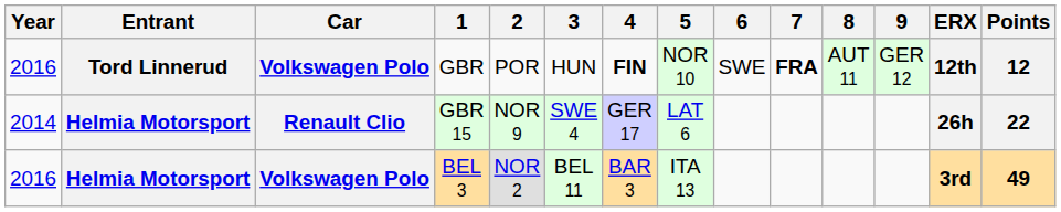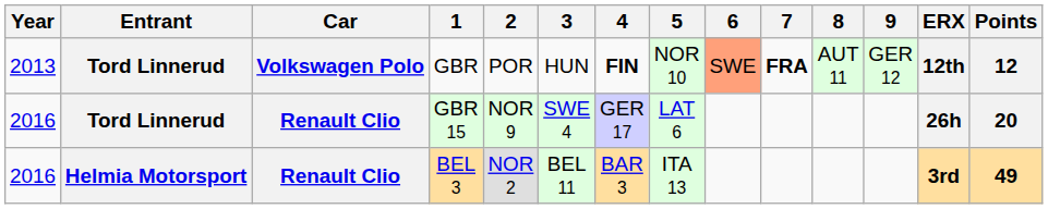 <table class="wikitable" border="1" style="text-align:center; font-size:90%;">
 <tr valign="top">
 <th>Year</th>
 <th>Entrant</th>
 <th>Car</th>
 <th>1</th>
 <th>2</th>
 <th>3</th>
 <th>4</th>
 <th>5</th>
 <th>6</th>
 <th>7</th>
 <th>8</th>
 <th>9</th>
 <th>ERX</th>
 <th>Points</th>
 </tr>
 <tr>
-<td><a href='#'>2016</a></td>
+<td><a href='#'>2013</a></td>
 <th>Tord Linnerud</th>
 <th><a href='#'>Volkswagen Polo</a></th>
 <td>GBR<br><small></small></td>
 <td>POR<br><small></small></td>
 <td>HUN<br><small></small></td>
 <td><strong>FIN<br><small></small></strong></td>
 <td style="background:#DFFFDF;">NOR<br><small>10</small></td>
-<td>SWE<br><small></small></td>
+<td style="background: lightsalmon;">SWE<br><small></small></td>
 <td><strong>FRA<br><small></small></strong></td>
 <td style="background:#DFFFDF;">AUT<br><small>11</small></td>
 <td style="background:#DFFFDF;">GER<br><small>12</small></td>
 <th>12th</th>
 <th>12</th>
 </tr>
 <tr>
-<td><a href='#'>2014</a></td>
-<th><a href='#'>Helmia Motorsport</a></th>
+<td><a href='#'>2016</a></td>
+<th>Tord Linnerud</th>
 <th><a href='#'>Renault Clio</a></th>
 <td style="background:#DFFFDF;">GBR<br><small>15</small></td>
 <td style="background:#DFFFDF;">NOR<br><small>9</small></td>
 <td style="background:#DFFFDF;"><a href='#'>SWE</a><br><small>4</small></td>
 <td style="background:#CFCFFF;">GER<br><small>17</small></td>
 <td style="background:#DFFFDF;"><a href='#'>LAT</a><br><small>6</small></td>
 <td></td>
 <td></td>
 <td></td>
 <td></td>
 <th>26h</th>
-<th>22</th>
+<th>20</th>
 </tr>
 <tr>
 <td><a href='#'>2016</a></td>
 <th><a href='#'>Helmia Motorsport</a></th>
-<th><a href='#'>Volkswagen Polo</a></th>
+<th><a href='#'>Renault Clio</a></th>
 <td style="background:#FFDF9F;"><a href='#'>BEL</a><br><small>3</small></td>
 <td style="background:#DFDFDF;"><a href='#'>NOR</a><br><small>2</small></td>
 <td style="background:#DFFFDF;">BEL<br><small>11</small></td>
 <td style="background:#FFDF9F;"><a href='#'>BAR</a><br><small>3</small></td>
 <td style="background:#DFFFDF;">ITA<br><small>13</small></td>
 <td></td>
 <td></td>
 <td></td>
 <td></td>
 <th style="background:#FFDF9F;">3rd</th>
 <th style="background:#FFDF9F;">49</th>
 </tr>
 </table>
